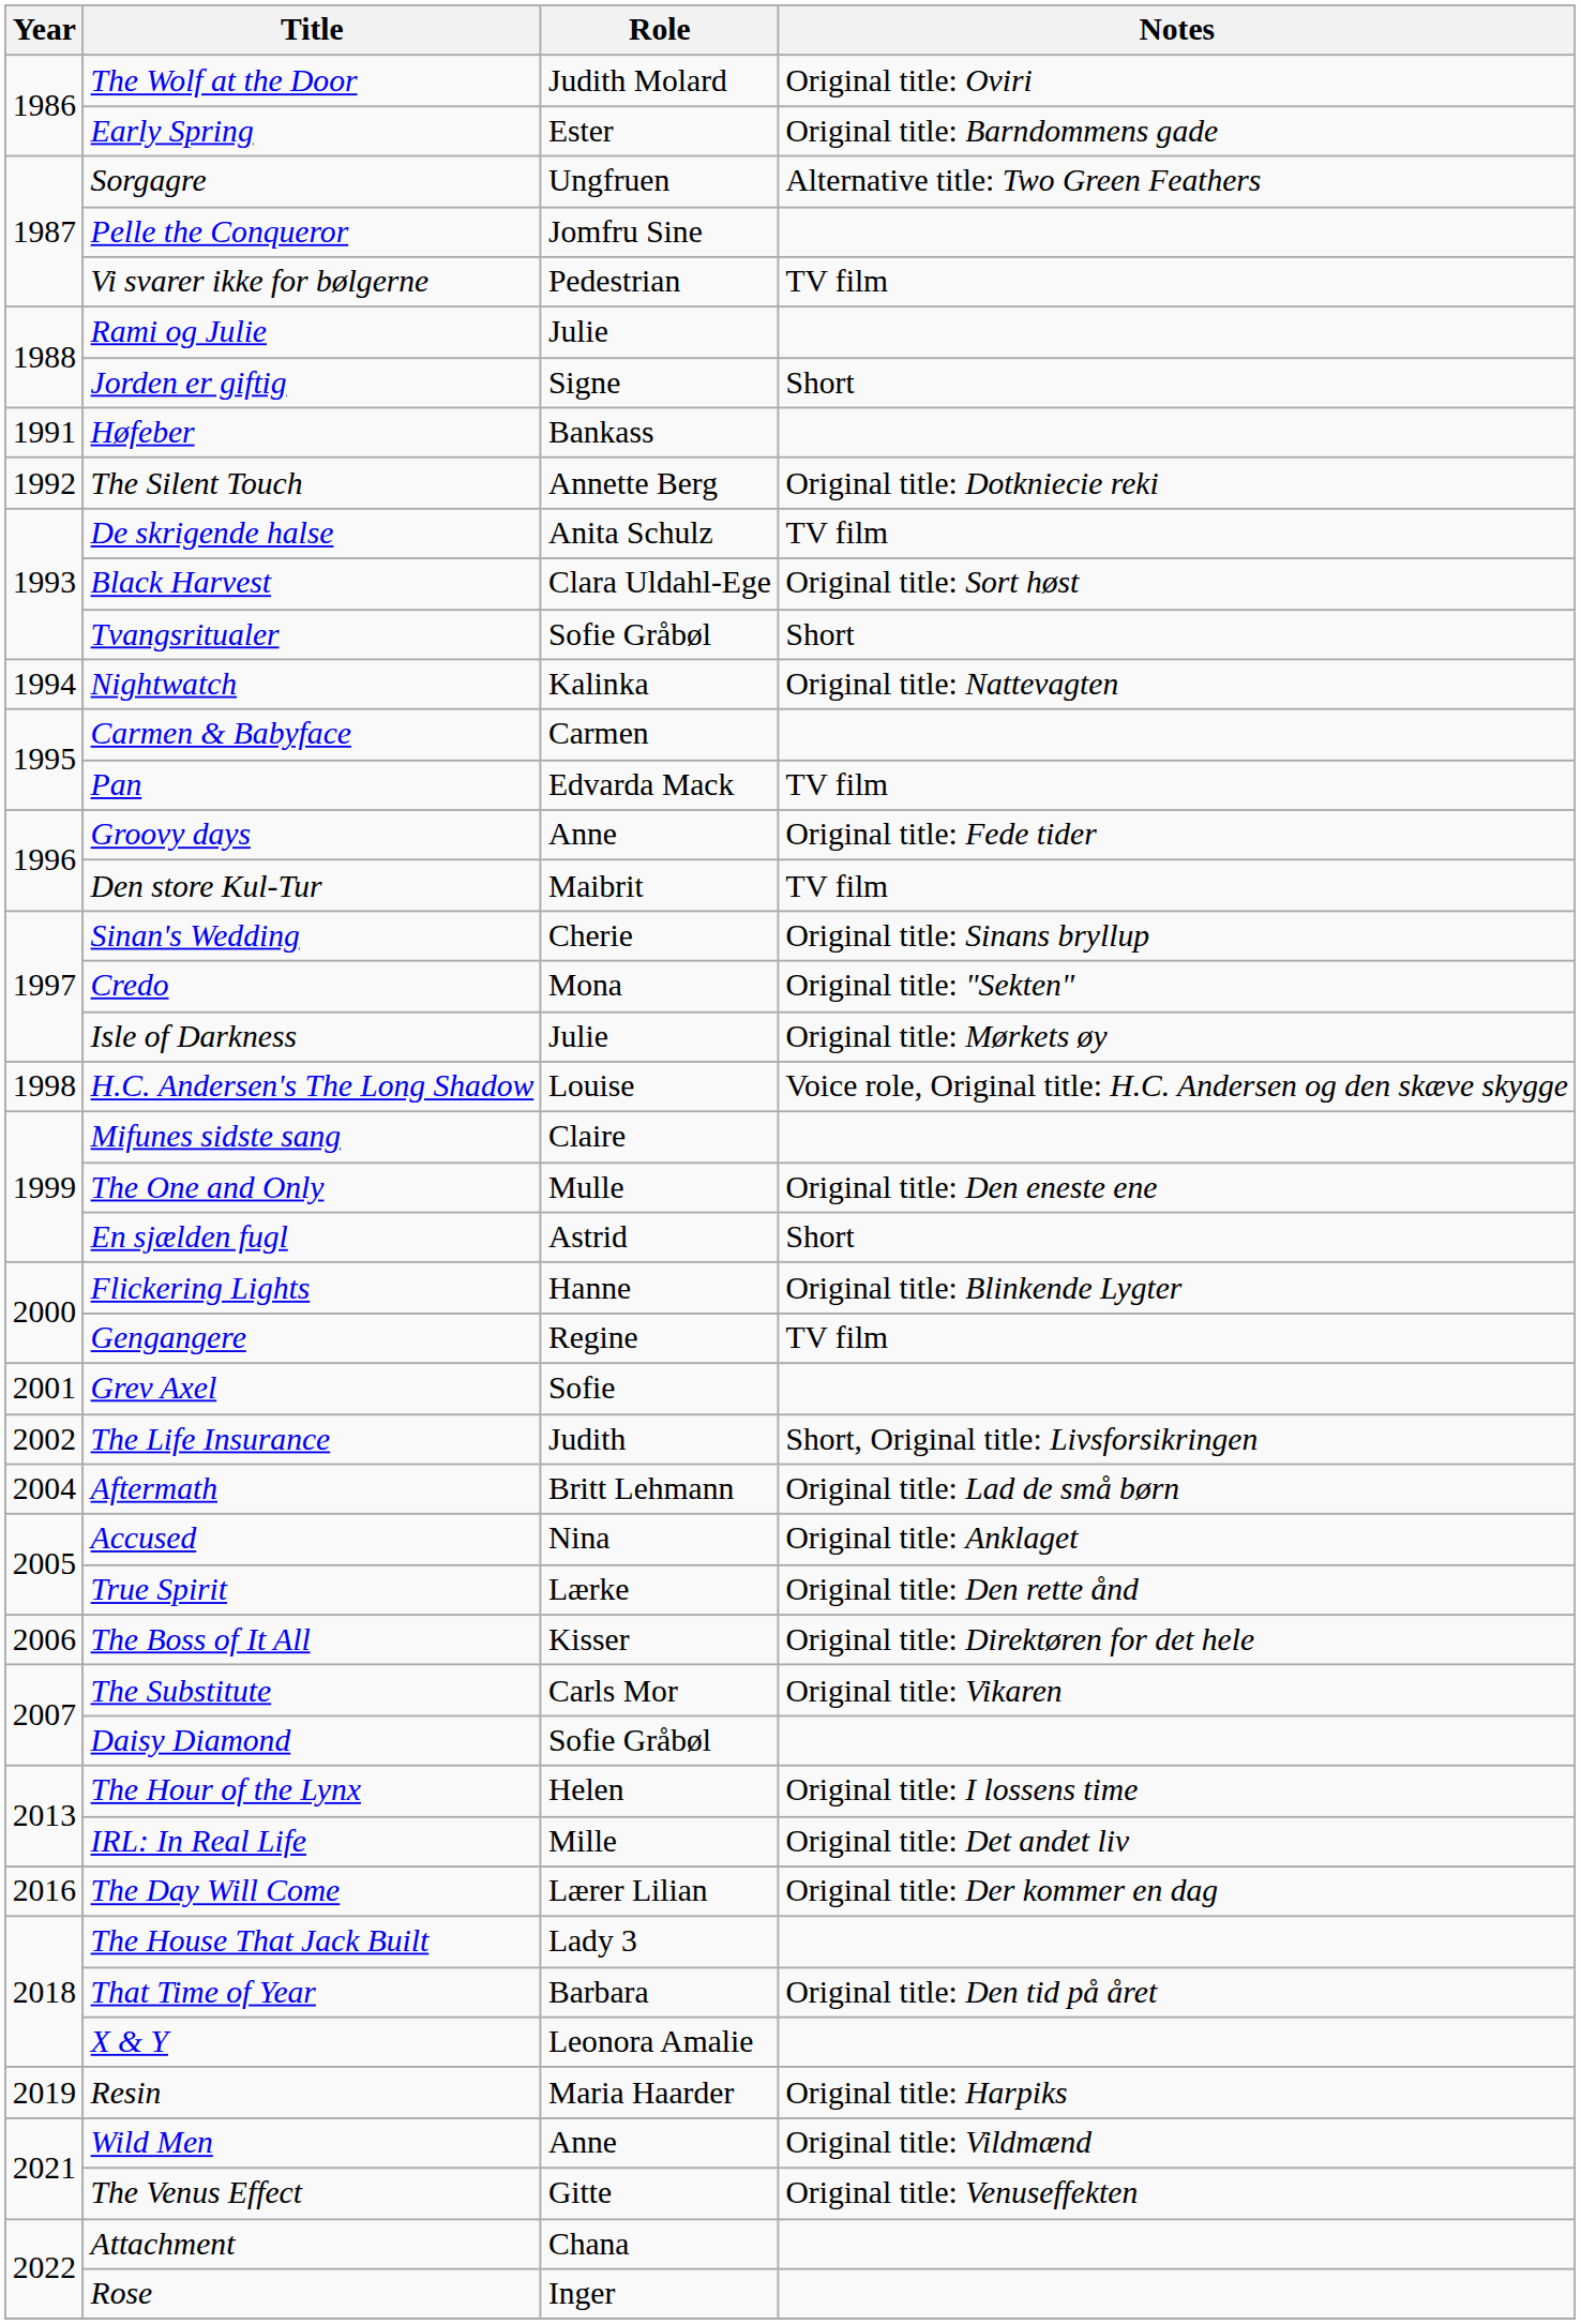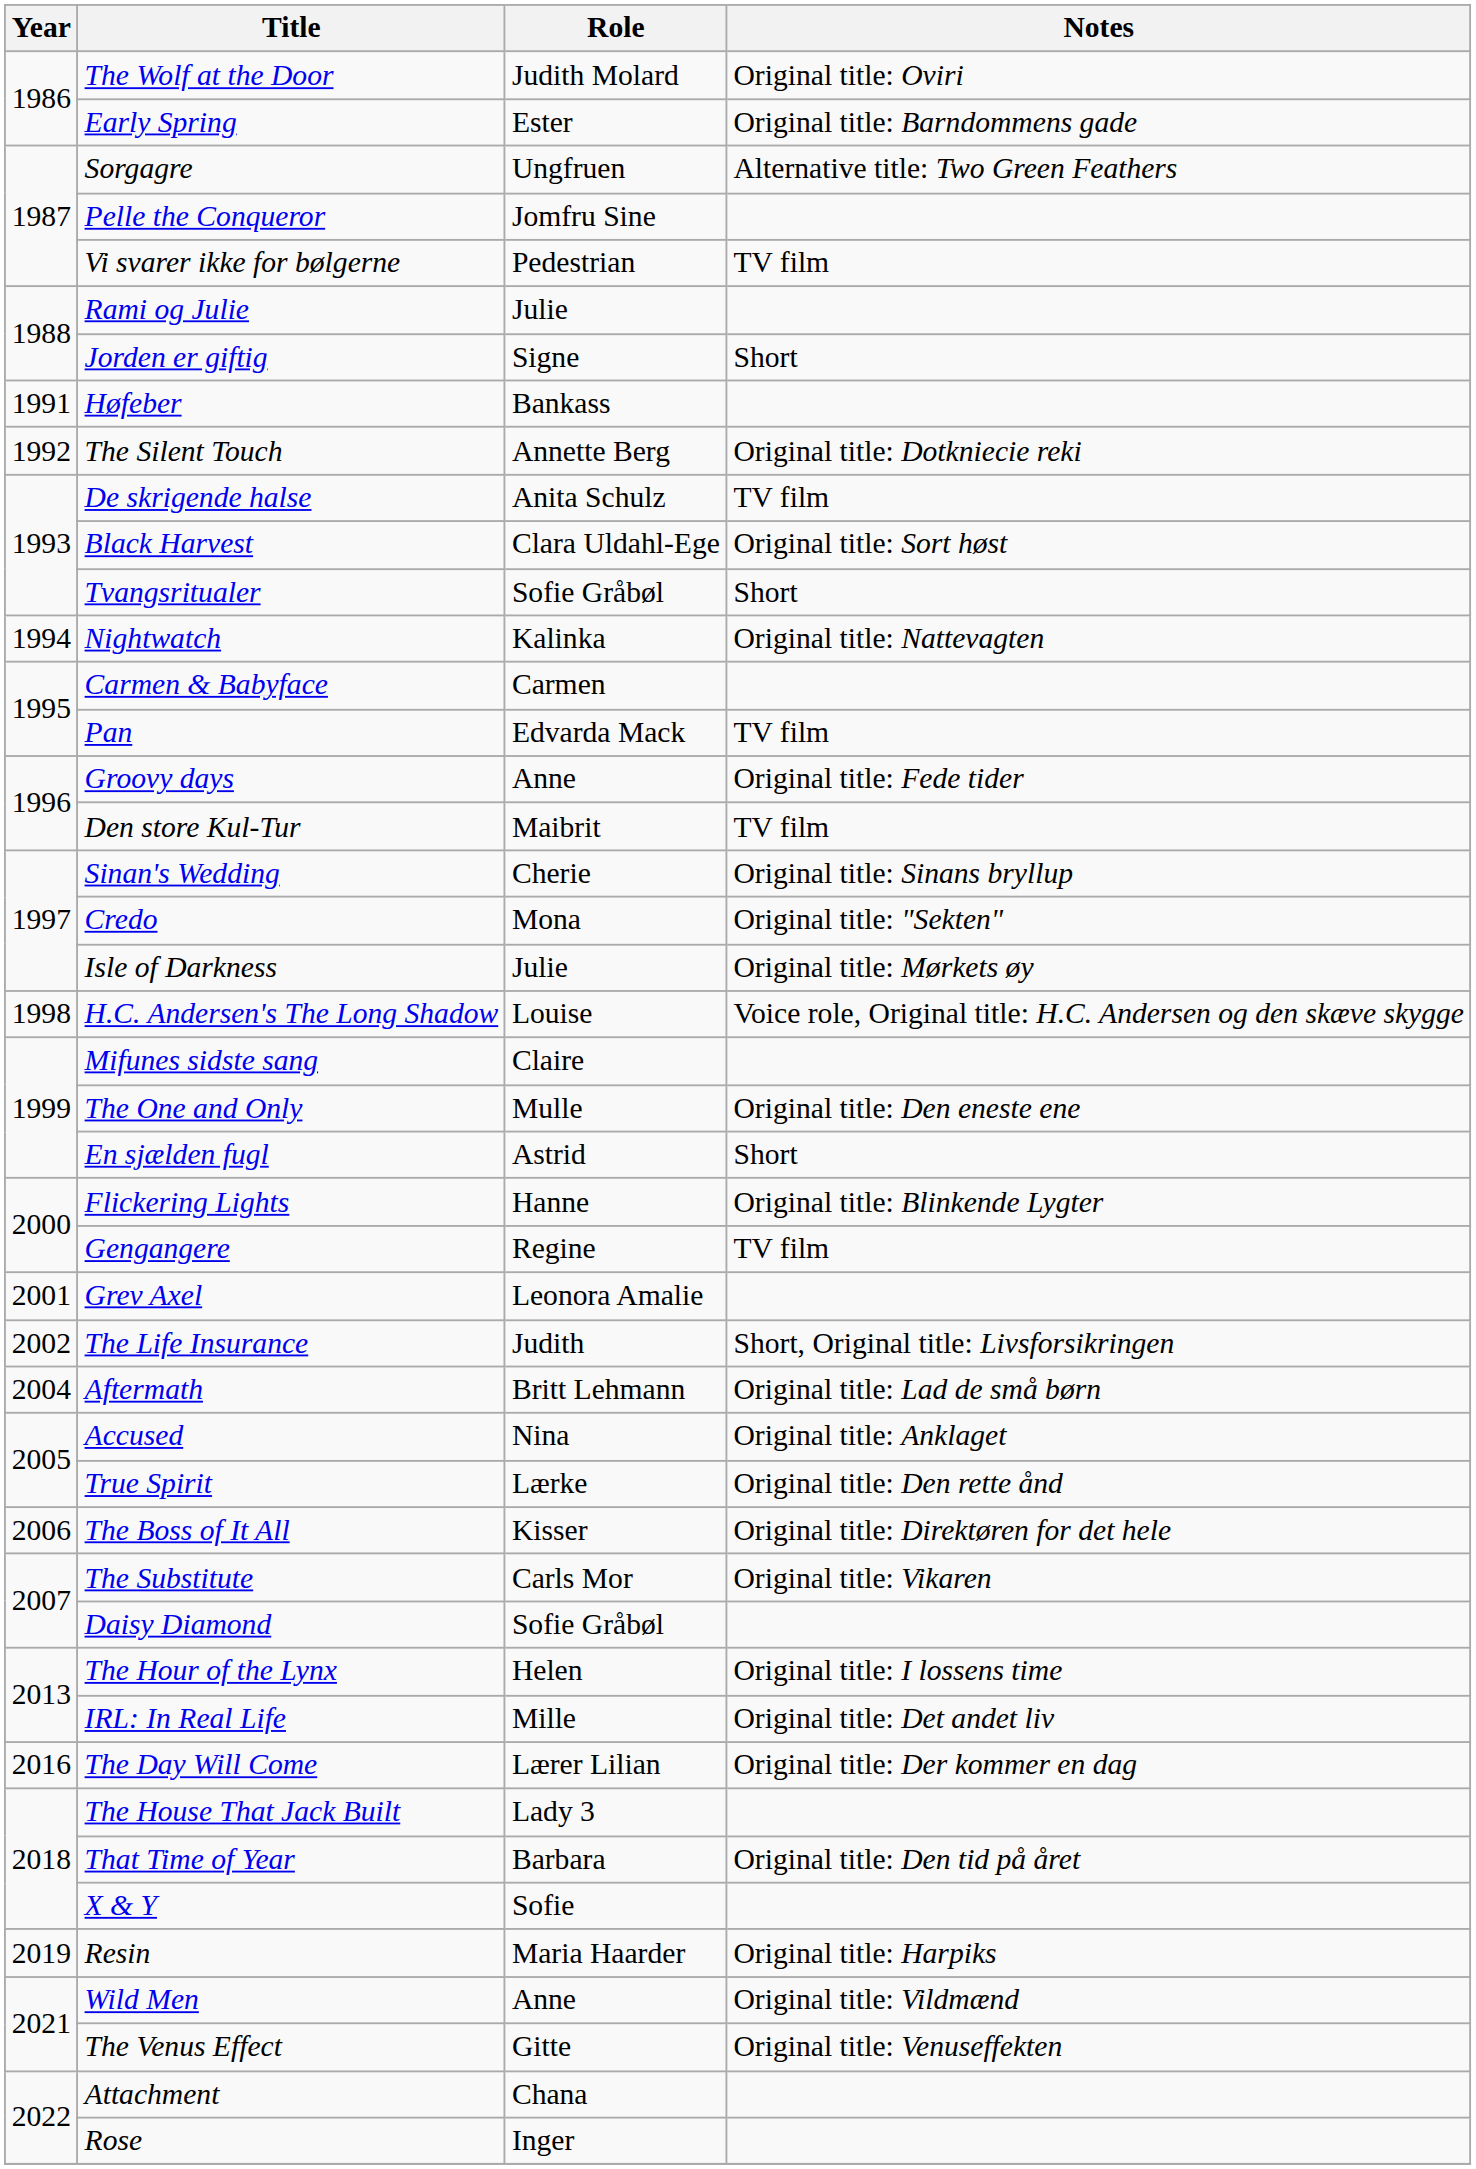 <table class="wikitable sortable">
 <tr>
 <th>Year</th>
 <th>Title</th>
 <th>Role</th>
 <th>Notes</th>
 </tr>
 <tr>
 <td rowspan="2">1986</td>
 <td><em><a href='#'>The Wolf at the Door</a></em></td>
 <td>Judith Molard</td>
 <td>Original title: <em>Oviri</em></td>
 </tr>
 <tr>
 <td><em><a href='#'>Early Spring</a></em></td>
 <td>Ester</td>
 <td>Original title: <em>Barndommens gade</em></td>
 </tr>
 <tr>
 <td rowspan="3">1987</td>
 <td><em>Sorgagre</em></td>
 <td>Ungfruen</td>
 <td>Alternative title: <em>Two Green Feathers</em></td>
 </tr>
 <tr>
 <td><em><a href='#'>Pelle the Conqueror</a></em></td>
 <td>Jomfru Sine</td>
 <td></td>
 </tr>
 <tr>
 <td><em>Vi svarer ikke for bølgerne</em></td>
 <td>Pedestrian</td>
 <td>TV film</td>
 </tr>
 <tr>
 <td rowspan="2">1988</td>
 <td><em><a href='#'>Rami og Julie</a></em></td>
 <td>Julie</td>
 <td></td>
 </tr>
 <tr>
 <td><em><a href='#'>Jorden er giftig</a></em></td>
 <td>Signe</td>
 <td>Short</td>
 </tr>
 <tr>
 <td>1991</td>
 <td><em><a href='#'>Høfeber</a></em></td>
 <td>Bankass</td>
 <td></td>
 </tr>
 <tr>
 <td>1992</td>
 <td><em>The Silent Touch</em></td>
 <td>Annette Berg</td>
 <td>Original title: <em>Dotkniecie reki</em></td>
 </tr>
 <tr>
 <td rowspan="3">1993</td>
 <td><em><a href='#'>De skrigende halse</a></em></td>
 <td>Anita Schulz</td>
 <td>TV film</td>
 </tr>
 <tr>
 <td><em><a href='#'>Black Harvest</a></em></td>
 <td>Clara Uldahl-Ege</td>
 <td>Original title: <em>Sort høst</em></td>
 </tr>
 <tr>
 <td><em><a href='#'>Tvangsritualer</a></em></td>
 <td>Sofie Gråbøl</td>
 <td>Short</td>
 </tr>
 <tr>
 <td>1994</td>
 <td><em><a href='#'>Nightwatch</a></em></td>
 <td>Kalinka</td>
 <td>Original title: <em>Nattevagten</em></td>
 </tr>
 <tr>
 <td rowspan="2">1995</td>
 <td><em><a href='#'>Carmen & Babyface</a></em></td>
 <td>Carmen</td>
 <td></td>
 </tr>
 <tr>
 <td><em><a href='#'>Pan</a></em></td>
 <td>Edvarda Mack</td>
 <td>TV film</td>
 </tr>
 <tr>
 <td rowspan="2">1996</td>
 <td><em><a href='#'>Groovy days</a></em></td>
 <td>Anne</td>
 <td>Original title: <em>Fede tider</em></td>
 </tr>
 <tr>
 <td><em>Den store Kul-Tur</em></td>
 <td>Maibrit</td>
 <td>TV film</td>
 </tr>
 <tr>
 <td rowspan="3">1997</td>
 <td><em><a href='#'>Sinan's Wedding</a></em></td>
 <td>Cherie</td>
 <td>Original title: <em>Sinans bryllup</em></td>
 </tr>
 <tr>
 <td><em><a href='#'>Credo</a></em></td>
 <td>Mona</td>
 <td>Original title: <em>"Sekten"</em></td>
 </tr>
 <tr>
 <td><em>Isle of Darkness</em></td>
 <td>Julie</td>
 <td>Original title: <em>Mørkets øy</em></td>
 </tr>
 <tr>
 <td>1998</td>
 <td><em><a href='#'>H.C. Andersen's The Long Shadow</a></em></td>
 <td>Louise</td>
 <td>Voice role, Original title: <em>H.C. Andersen og den skæve skygge</em></td>
 </tr>
 <tr>
 <td rowspan="3">1999</td>
 <td><em><a href='#'>Mifunes sidste sang</a></em></td>
 <td>Claire</td>
 <td></td>
 </tr>
 <tr>
 <td><em><a href='#'>The One and Only</a></em></td>
 <td>Mulle</td>
 <td>Original title: <em>Den eneste ene</em></td>
 </tr>
 <tr>
 <td><em><a href='#'>En sjælden fugl</a></em></td>
 <td>Astrid</td>
 <td>Short</td>
 </tr>
 <tr>
 <td rowspan="2">2000</td>
 <td><em><a href='#'>Flickering Lights</a></em></td>
 <td>Hanne</td>
 <td>Original title: <em>Blinkende Lygter</em></td>
 </tr>
 <tr>
 <td><em><a href='#'>Gengangere</a></em></td>
 <td>Regine</td>
 <td>TV film</td>
 </tr>
 <tr>
 <td>2001</td>
 <td><em><a href='#'>Grev Axel</a></em></td>
-<td>Sofie</td>
+<td>Leonora Amalie</td>
 <td></td>
 </tr>
 <tr>
 <td>2002</td>
 <td><em><a href='#'>The Life Insurance</a></em></td>
 <td>Judith</td>
 <td>Short, Original title: <em>Livsforsikringen</em></td>
 </tr>
 <tr>
 <td>2004</td>
 <td><em><a href='#'>Aftermath</a></em></td>
 <td>Britt Lehmann</td>
 <td>Original title: <em>Lad de små børn</em></td>
 </tr>
 <tr>
 <td rowspan="2">2005</td>
 <td><em><a href='#'>Accused</a></em></td>
 <td>Nina</td>
 <td>Original title: <em>Anklaget</em></td>
 </tr>
 <tr>
 <td><em><a href='#'>True Spirit</a></em></td>
 <td>Lærke</td>
 <td>Original title: <em>Den rette ånd</em></td>
 </tr>
 <tr>
 <td>2006</td>
 <td><em><a href='#'>The Boss of It All</a></em></td>
 <td>Kisser</td>
 <td>Original title: <em>Direktøren for det hele</em></td>
 </tr>
 <tr>
 <td rowspan="2">2007</td>
 <td><em><a href='#'>The Substitute</a></em></td>
 <td>Carls Mor</td>
 <td>Original title: <em>Vikaren</em></td>
 </tr>
 <tr>
 <td><em><a href='#'>Daisy Diamond</a></em></td>
 <td>Sofie Gråbøl</td>
 <td></td>
 </tr>
 <tr>
 <td rowspan="2">2013</td>
 <td><em><a href='#'>The Hour of the Lynx</a></em></td>
 <td>Helen</td>
 <td>Original title: <em>I lossens time</em></td>
 </tr>
 <tr>
 <td><em><a href='#'>IRL: In Real Life</a></em></td>
 <td>Mille</td>
 <td>Original title: <em>Det andet liv</em></td>
 </tr>
 <tr>
 <td>2016</td>
 <td><em><a href='#'>The Day Will Come</a></em></td>
 <td>Lærer Lilian</td>
 <td>Original title: <em>Der kommer en dag</em></td>
 </tr>
 <tr>
 <td rowspan="3">2018</td>
 <td><em><a href='#'>The House That Jack Built</a></em></td>
 <td>Lady 3</td>
 <td></td>
 </tr>
 <tr>
 <td><em><a href='#'>That Time of Year</a></em></td>
 <td>Barbara</td>
 <td>Original title: <em>Den tid på året</em></td>
 </tr>
 <tr>
 <td><em><a href='#'>X & Y</a></em></td>
-<td>Leonora Amalie</td>
+<td>Sofie</td>
 <td></td>
 </tr>
 <tr>
 <td>2019</td>
 <td><em>Resin</em></td>
 <td>Maria Haarder</td>
 <td>Original title: <em>Harpiks</em></td>
 </tr>
 <tr>
 <td rowspan="2">2021</td>
 <td><em><a href='#'>Wild Men</a></em></td>
 <td>Anne</td>
 <td>Original title: <em>Vildmænd</em></td>
 </tr>
 <tr>
 <td><em>The Venus Effect</em></td>
 <td>Gitte</td>
 <td>Original title: <em>Venuseffekten</em></td>
 </tr>
 <tr>
 <td rowspan="2">2022</td>
 <td><em>Attachment</em></td>
 <td>Chana</td>
 <td></td>
 </tr>
 <tr>
 <td><em>Rose</em></td>
 <td>Inger</td>
 <td></td>
 </tr>
 <tr>
 </tr>
 </table>
